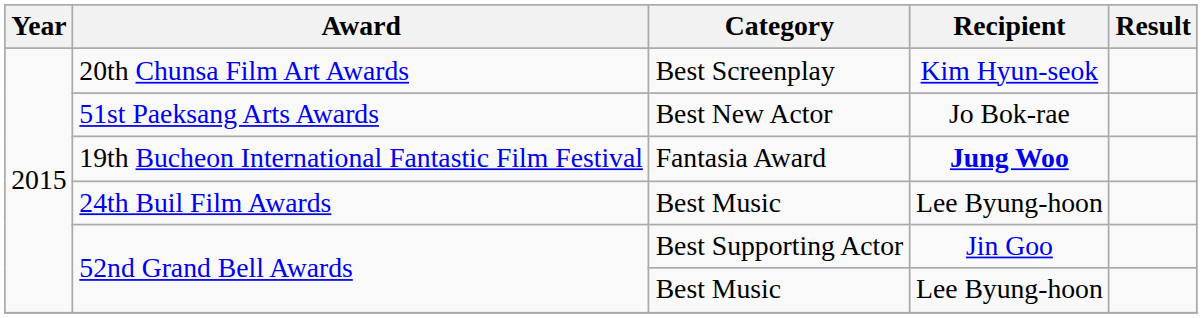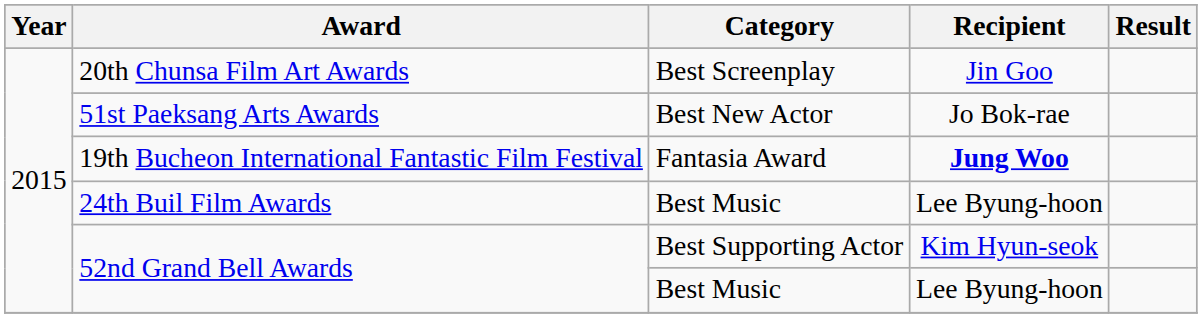 <table class="wikitable">
 <tr>
 <th>Year</th>
 <th>Award</th>
 <th>Category</th>
 <th>Recipient</th>
 <th>Result</th>
 </tr>
 <tr>
 <td rowspan="6" style="text-align:center;">2015</td>
 <td>20th <a href='#'>Chunsa Film Art Awards</a></td>
 <td>Best Screenplay</td>
-<td style="text-align:center;"><a href='#'>Kim Hyun-seok</a></td>
+<td style="text-align:center;"><a href='#'>Jin Goo</a></td>
 <td></td>
 </tr>
 <tr>
 <td><a href='#'>51st Paeksang Arts Awards</a></td>
 <td>Best New Actor</td>
 <td style="text-align:center;">Jo Bok-rae</td>
 <td></td>
 </tr>
 <tr>
 <td>19th <a href='#'>Bucheon International Fantastic Film Festival</a></td>
 <td>Fantasia Award</td>
 <td style="text-align:center;"><strong><a href='#'>Jung Woo</a></strong></td>
 <td></td>
 </tr>
 <tr>
 <td><a href='#'>24th Buil Film Awards</a></td>
 <td>Best Music</td>
 <td style="text-align:center;">Lee Byung-hoon</td>
 <td></td>
 </tr>
 <tr>
 <td rowspan="2"><a href='#'>52nd Grand Bell Awards</a></td>
 <td>Best Supporting Actor</td>
-<td style="text-align:center;"><a href='#'>Jin Goo</a></td>
+<td style="text-align:center;"><a href='#'>Kim Hyun-seok</a></td>
 <td></td>
 </tr>
 <tr>
 <td>Best Music</td>
 <td style="text-align:center;">Lee Byung-hoon</td>
 <td></td>
 </tr>
 <tr>
 </tr>
 </table>
